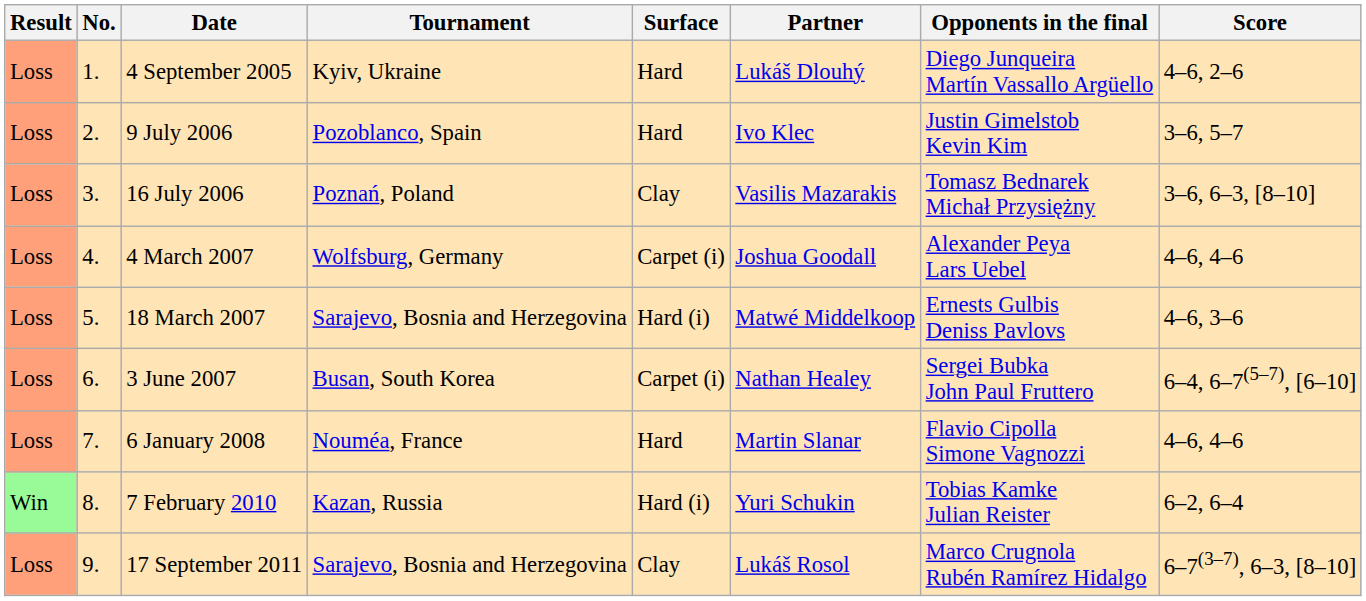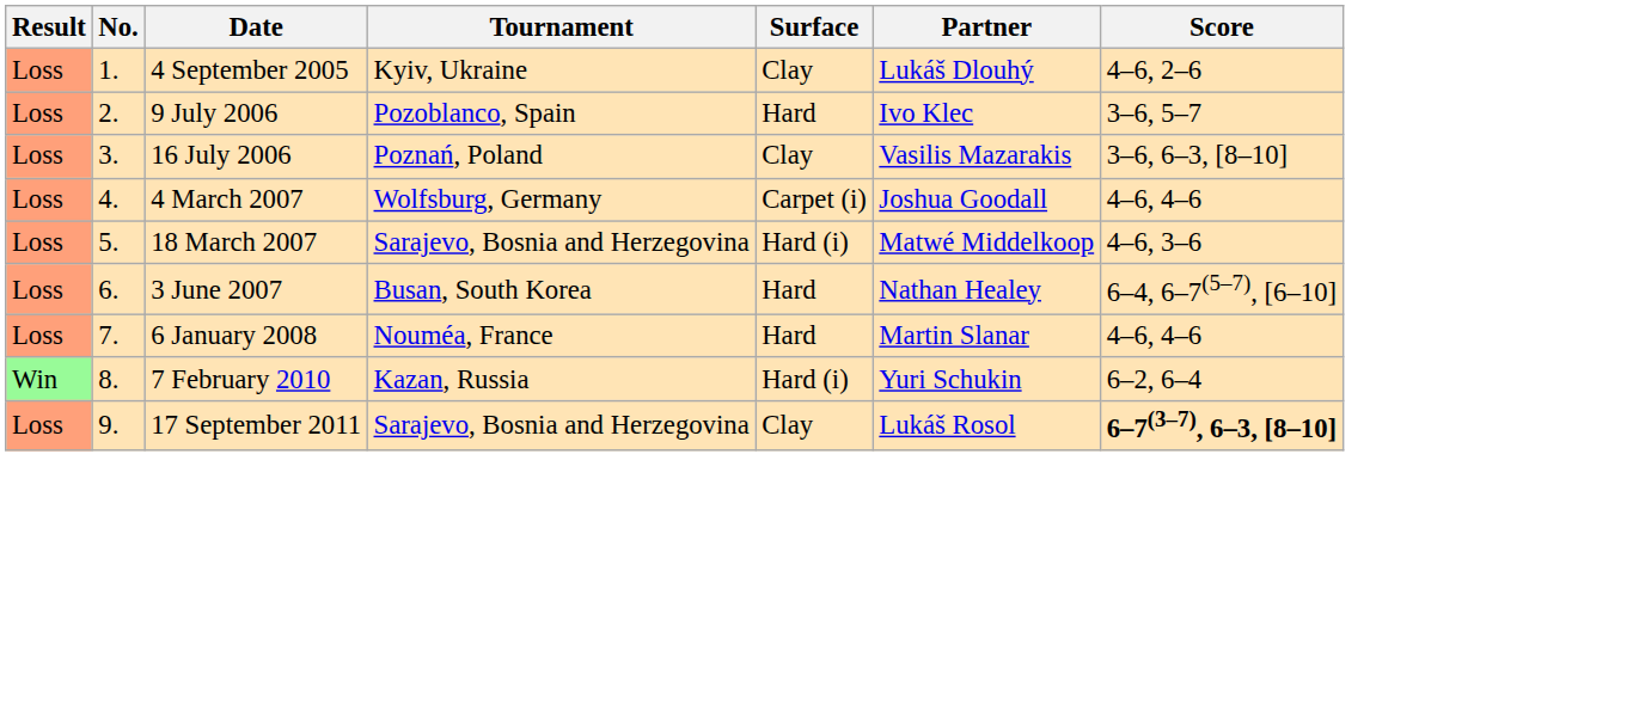 <table class="sortable wikitable">
 <tr>
 <th style="width:40px">Result</th>
 <th>No.</th>
 <th>Date</th>
 <th>Tournament</th>
 <th>Surface</th>
 <th>Partner</th>
-<th>Opponents in the final</th>
 <th>Score</th>
 </tr>
 <tr style="background:moccasin">
 <td style="background:#ffa07a;">Loss</td>
 <td>1.</td>
 <td>4 September 2005</td>
 <td>Kyiv, Ukraine</td>
-<td>Hard</td>
+<td>Clay</td>
 <td> <a href='#'>Lukáš Dlouhý</a></td>
-<td> <a href='#'>Diego Junqueira</a> <br>  <a href='#'>Martín Vassallo Argüello</a></td>
 <td>4–6, 2–6</td>
 </tr>
 <tr style="background:moccasin">
 <td style="background:#ffa07a;">Loss</td>
 <td>2.</td>
 <td>9 July 2006</td>
 <td><a href='#'>Pozoblanco</a>, Spain</td>
 <td>Hard</td>
 <td> <a href='#'>Ivo Klec</a></td>
-<td> <a href='#'>Justin Gimelstob</a> <br>  <a href='#'>Kevin Kim</a></td>
 <td>3–6, 5–7</td>
 </tr>
 <tr style="background:moccasin">
 <td style="background:#ffa07a;">Loss</td>
 <td>3.</td>
 <td>16 July 2006</td>
 <td><a href='#'>Poznań</a>, Poland</td>
 <td>Clay</td>
 <td> <a href='#'>Vasilis Mazarakis</a></td>
-<td> <a href='#'>Tomasz Bednarek</a> <br>  <a href='#'>Michał Przysiężny</a></td>
 <td>3–6, 6–3, [8–10]</td>
 </tr>
 <tr style="background:moccasin">
 <td style="background:#ffa07a;">Loss</td>
 <td>4.</td>
 <td>4 March 2007</td>
 <td><a href='#'>Wolfsburg</a>, Germany</td>
 <td>Carpet (i)</td>
 <td> <a href='#'>Joshua Goodall</a></td>
-<td> <a href='#'>Alexander Peya</a> <br>  <a href='#'>Lars Uebel</a></td>
 <td>4–6, 4–6</td>
 </tr>
 <tr style="background:moccasin">
 <td style="background:#ffa07a;">Loss</td>
 <td>5.</td>
 <td>18 March 2007</td>
 <td><a href='#'>Sarajevo</a>, Bosnia and Herzegovina</td>
 <td>Hard (i)</td>
 <td> <a href='#'>Matwé Middelkoop</a></td>
-<td> <a href='#'>Ernests Gulbis</a> <br>  <a href='#'>Deniss Pavlovs</a></td>
 <td>4–6, 3–6</td>
 </tr>
 <tr style="background:moccasin">
 <td style="background:#ffa07a;">Loss</td>
 <td>6.</td>
 <td>3 June 2007</td>
 <td><a href='#'>Busan</a>, South Korea</td>
-<td>Carpet (i)</td>
+<td>Hard</td>
 <td> <a href='#'>Nathan Healey</a></td>
-<td> <a href='#'>Sergei Bubka</a> <br>  <a href='#'>John Paul Fruttero</a></td>
 <td>6–4, 6–7<sup>(5–7)</sup>, [6–10]</td>
 </tr>
 <tr style="background:moccasin">
 <td style="background:#ffa07a;">Loss</td>
 <td>7.</td>
 <td>6 January 2008</td>
 <td><a href='#'>Nouméa</a>, France</td>
 <td>Hard</td>
 <td> <a href='#'>Martin Slanar</a></td>
-<td> <a href='#'>Flavio Cipolla</a> <br>  <a href='#'>Simone Vagnozzi</a></td>
 <td>4–6, 4–6</td>
 </tr>
 <tr style="background:moccasin">
 <td style="background:#98fb98;">Win</td>
 <td>8.</td>
 <td>7 February <a href='#'>2010</a></td>
 <td><a href='#'>Kazan</a>, Russia</td>
 <td>Hard (i)</td>
 <td> <a href='#'>Yuri Schukin</a></td>
-<td> <a href='#'>Tobias Kamke</a> <br>  <a href='#'>Julian Reister</a></td>
 <td>6–2, 6–4</td>
 </tr>
 <tr style="background:moccasin">
 <td style="background:#ffa07a;">Loss</td>
 <td>9.</td>
 <td>17 September 2011</td>
 <td><a href='#'>Sarajevo</a>, Bosnia and Herzegovina</td>
 <td>Clay</td>
 <td> <a href='#'>Lukáš Rosol</a></td>
-<td> <a href='#'>Marco Crugnola</a> <br>  <a href='#'>Rubén Ramírez Hidalgo</a></td>
-<td>6–7<sup>(3–7)</sup>, 6–3, [8–10]</td>
+<td><strong>6–7<sup>(3–7)</sup>, 6–3, [8–10]</strong></td>
 </tr>
 </table>
